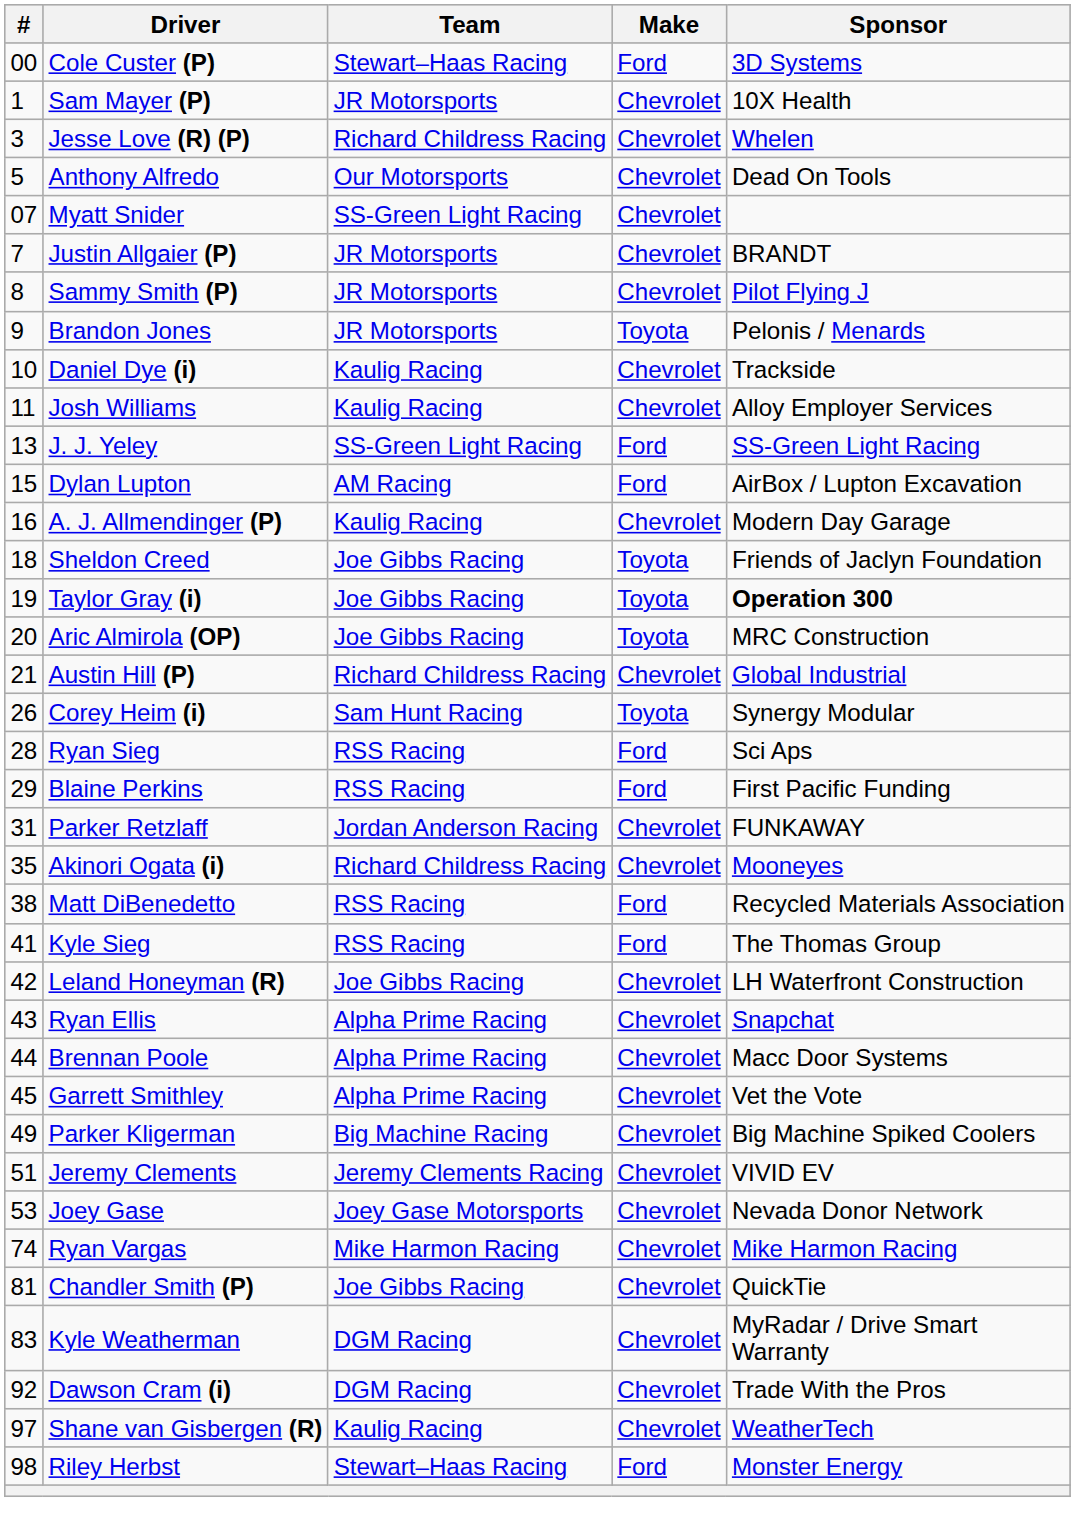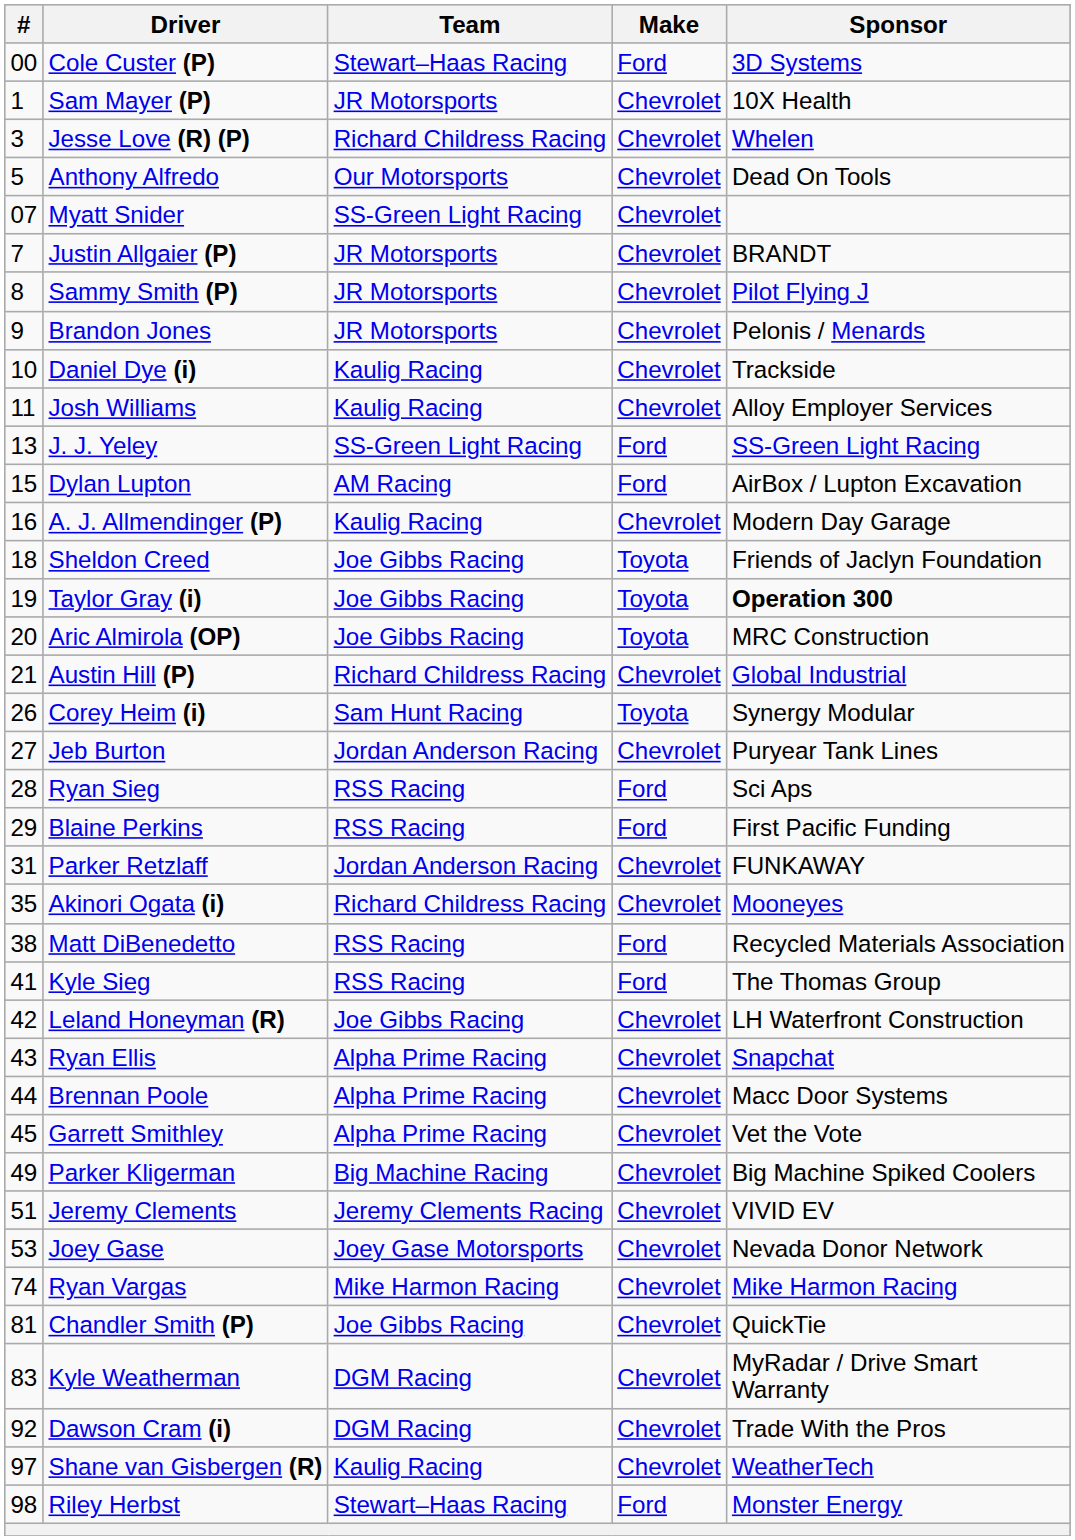 <table class="wikitable" style="font-size:95%">
 <tr>
 <th>#</th>
 <th>Driver</th>
 <th>Team</th>
 <th>Make</th>
 <th>Sponsor</th>
 </tr>
 <tr>
 <td>00</td>
 <td><a href='#'>Cole Custer</a> <strong>(P)</strong></td>
 <td><a href='#'>Stewart–Haas Racing</a></td>
 <td><a href='#'>Ford</a></td>
 <td><a href='#'>3D Systems</a></td>
 </tr>
 <tr>
 <td>1</td>
 <td><a href='#'>Sam Mayer</a> <strong>(P)</strong></td>
 <td><a href='#'>JR Motorsports</a></td>
 <td><a href='#'>Chevrolet</a></td>
 <td>10X Health</td>
 </tr>
 <tr>
 <td>3</td>
 <td><a href='#'>Jesse Love</a> <strong>(R)</strong> <strong>(P)</strong></td>
 <td nowrap><a href='#'>Richard Childress Racing</a></td>
 <td><a href='#'>Chevrolet</a></td>
 <td><a href='#'>Whelen</a></td>
 </tr>
 <tr>
 <td>5</td>
 <td><a href='#'>Anthony Alfredo</a></td>
 <td><a href='#'>Our Motorsports</a></td>
 <td><a href='#'>Chevrolet</a></td>
 <td>Dead On Tools</td>
 </tr>
 <tr>
 <td>07</td>
 <td><a href='#'>Myatt Snider</a></td>
 <td><a href='#'>SS-Green Light Racing</a></td>
 <td><a href='#'>Chevrolet</a></td>
 <td></td>
 </tr>
 <tr>
 <td>7</td>
 <td><a href='#'>Justin Allgaier</a> <strong>(P)</strong></td>
 <td><a href='#'>JR Motorsports</a></td>
 <td><a href='#'>Chevrolet</a></td>
 <td>BRANDT</td>
 </tr>
 <tr>
 <td>8</td>
 <td><a href='#'>Sammy Smith</a> <strong>(P)</strong></td>
 <td><a href='#'>JR Motorsports</a></td>
 <td><a href='#'>Chevrolet</a></td>
 <td><a href='#'>Pilot Flying J</a></td>
 </tr>
 <tr>
 <td>9</td>
 <td><a href='#'>Brandon Jones</a></td>
 <td><a href='#'>JR Motorsports</a></td>
-<td><a href='#'>Toyota</a></td>
+<td><a href='#'>Chevrolet</a></td>
 <td>Pelonis / <a href='#'>Menards</a></td>
 </tr>
 <tr>
 <td>10</td>
 <td><a href='#'>Daniel Dye</a> <strong>(i)</strong></td>
 <td><a href='#'>Kaulig Racing</a></td>
 <td><a href='#'>Chevrolet</a></td>
 <td>Trackside</td>
 </tr>
 <tr>
 <td>11</td>
 <td><a href='#'>Josh Williams</a></td>
 <td><a href='#'>Kaulig Racing</a></td>
 <td><a href='#'>Chevrolet</a></td>
 <td>Alloy Employer Services</td>
 </tr>
 <tr>
 <td>13</td>
 <td><a href='#'>J. J. Yeley</a></td>
 <td><a href='#'>SS-Green Light Racing</a></td>
 <td><a href='#'>Ford</a></td>
 <td><a href='#'>SS-Green Light Racing</a></td>
 </tr>
 <tr>
 <td>15</td>
 <td><a href='#'>Dylan Lupton</a></td>
 <td><a href='#'>AM Racing</a></td>
 <td><a href='#'>Ford</a></td>
 <td>AirBox / Lupton Excavation</td>
 </tr>
 <tr>
 <td>16</td>
 <td><a href='#'>A. J. Allmendinger</a> <strong>(P)</strong></td>
 <td><a href='#'>Kaulig Racing</a></td>
 <td><a href='#'>Chevrolet</a></td>
 <td>Modern Day Garage</td>
 </tr>
 <tr>
 <td>18</td>
 <td><a href='#'>Sheldon Creed</a></td>
 <td><a href='#'>Joe Gibbs Racing</a></td>
 <td><a href='#'>Toyota</a></td>
 <td>Friends of Jaclyn Foundation</td>
 </tr>
 <tr>
 <td>19</td>
 <td><a href='#'>Taylor Gray</a> <strong>(i)</strong></td>
 <td><a href='#'>Joe Gibbs Racing</a></td>
 <td><a href='#'>Toyota</a></td>
 <td><strong>Operation 300</strong></td>
 </tr>
 <tr>
 <td>20</td>
 <td><a href='#'>Aric Almirola</a> <strong>(OP)</strong></td>
 <td><a href='#'>Joe Gibbs Racing</a></td>
 <td><a href='#'>Toyota</a></td>
 <td>MRC Construction</td>
 </tr>
 <tr>
 <td>21</td>
 <td><a href='#'>Austin Hill</a> <strong>(P)</strong></td>
 <td><a href='#'>Richard Childress Racing</a></td>
 <td><a href='#'>Chevrolet</a></td>
 <td><a href='#'>Global Industrial</a></td>
 </tr>
 <tr>
 <td>26</td>
 <td><a href='#'>Corey Heim</a> <strong>(i)</strong></td>
 <td><a href='#'>Sam Hunt Racing</a></td>
 <td><a href='#'>Toyota</a></td>
 <td>Synergy Modular</td>
+</tr>
+<tr>
+<td>27</td>
+<td><a href='#'>Jeb Burton</a></td>
+<td><a href='#'>Jordan Anderson Racing</a></td>
+<td><a href='#'>Chevrolet</a></td>
+<td>Puryear Tank Lines</td>
 </tr>
 <tr>
 <td>28</td>
 <td><a href='#'>Ryan Sieg</a></td>
 <td><a href='#'>RSS Racing</a></td>
 <td><a href='#'>Ford</a></td>
 <td>Sci Aps</td>
 </tr>
 <tr>
 <td>29</td>
 <td><a href='#'>Blaine Perkins</a></td>
 <td><a href='#'>RSS Racing</a></td>
 <td><a href='#'>Ford</a></td>
 <td>First Pacific Funding</td>
 </tr>
 <tr>
 <td>31</td>
 <td><a href='#'>Parker Retzlaff</a></td>
 <td><a href='#'>Jordan Anderson Racing</a></td>
 <td><a href='#'>Chevrolet</a></td>
 <td>FUNKAWAY</td>
 </tr>
 <tr>
 <td>35</td>
 <td><a href='#'>Akinori Ogata</a> <strong>(i)</strong></td>
 <td><a href='#'>Richard Childress Racing</a></td>
 <td><a href='#'>Chevrolet</a></td>
 <td><a href='#'>Mooneyes</a></td>
 </tr>
 <tr>
 <td>38</td>
 <td><a href='#'>Matt DiBenedetto</a></td>
 <td><a href='#'>RSS Racing</a></td>
 <td><a href='#'>Ford</a></td>
 <td nowrap>Recycled Materials Association</td>
 </tr>
 <tr>
 <td>41</td>
 <td><a href='#'>Kyle Sieg</a></td>
 <td><a href='#'>RSS Racing</a></td>
 <td><a href='#'>Ford</a></td>
 <td>The Thomas Group</td>
 </tr>
 <tr>
 <td>42</td>
 <td><a href='#'>Leland Honeyman</a> <strong>(R)</strong></td>
 <td><a href='#'>Joe Gibbs Racing</a></td>
 <td><a href='#'>Chevrolet</a></td>
 <td>LH Waterfront Construction</td>
 </tr>
 <tr>
 <td>43</td>
 <td><a href='#'>Ryan Ellis</a></td>
 <td><a href='#'>Alpha Prime Racing</a></td>
 <td><a href='#'>Chevrolet</a></td>
 <td><a href='#'>Snapchat</a></td>
 </tr>
 <tr>
 <td>44</td>
 <td><a href='#'>Brennan Poole</a></td>
 <td><a href='#'>Alpha Prime Racing</a></td>
 <td><a href='#'>Chevrolet</a></td>
 <td>Macc Door Systems</td>
 </tr>
 <tr>
 <td>45</td>
 <td><a href='#'>Garrett Smithley</a></td>
 <td><a href='#'>Alpha Prime Racing</a></td>
 <td><a href='#'>Chevrolet</a></td>
 <td>Vet the Vote</td>
 </tr>
 <tr>
 <td>49</td>
 <td><a href='#'>Parker Kligerman</a></td>
 <td><a href='#'>Big Machine Racing</a></td>
 <td><a href='#'>Chevrolet</a></td>
 <td>Big Machine Spiked Coolers</td>
 </tr>
 <tr>
 <td>51</td>
 <td><a href='#'>Jeremy Clements</a></td>
 <td nowrap><a href='#'>Jeremy Clements Racing</a></td>
 <td><a href='#'>Chevrolet</a></td>
 <td>VIVID EV</td>
 </tr>
 <tr>
 <td>53</td>
 <td><a href='#'>Joey Gase</a></td>
 <td><a href='#'>Joey Gase Motorsports</a></td>
 <td><a href='#'>Chevrolet</a></td>
 <td>Nevada Donor Network</td>
 </tr>
 <tr>
 <td>74</td>
 <td><a href='#'>Ryan Vargas</a></td>
 <td><a href='#'>Mike Harmon Racing</a></td>
 <td><a href='#'>Chevrolet</a></td>
 <td><a href='#'>Mike Harmon Racing</a></td>
 </tr>
 <tr>
 <td>81</td>
 <td><a href='#'>Chandler Smith</a> <strong>(P)</strong></td>
 <td><a href='#'>Joe Gibbs Racing</a></td>
 <td><a href='#'>Chevrolet</a></td>
 <td>QuickTie</td>
 </tr>
 <tr>
 <td>83</td>
 <td><a href='#'>Kyle Weatherman</a></td>
 <td><a href='#'>DGM Racing</a></td>
 <td><a href='#'>Chevrolet</a></td>
 <td>MyRadar / Drive Smart Warranty</td>
 </tr>
 <tr>
 <td>92</td>
 <td><a href='#'>Dawson Cram</a> <strong>(i)</strong></td>
 <td><a href='#'>DGM Racing</a></td>
 <td><a href='#'>Chevrolet</a></td>
 <td>Trade With the Pros</td>
 </tr>
 <tr>
 <td>97</td>
 <td nowrap><a href='#'>Shane van Gisbergen</a> <strong>(R)</strong></td>
 <td><a href='#'>Kaulig Racing</a></td>
 <td><a href='#'>Chevrolet</a></td>
 <td><a href='#'>WeatherTech</a></td>
 </tr>
 <tr>
 <td>98</td>
 <td><a href='#'>Riley Herbst</a></td>
 <td><a href='#'>Stewart–Haas Racing</a></td>
 <td><a href='#'>Ford</a></td>
 <td><a href='#'>Monster Energy</a></td>
 </tr>
 <tr>
 <th colspan="5"></th>
 </tr>
 </table>
